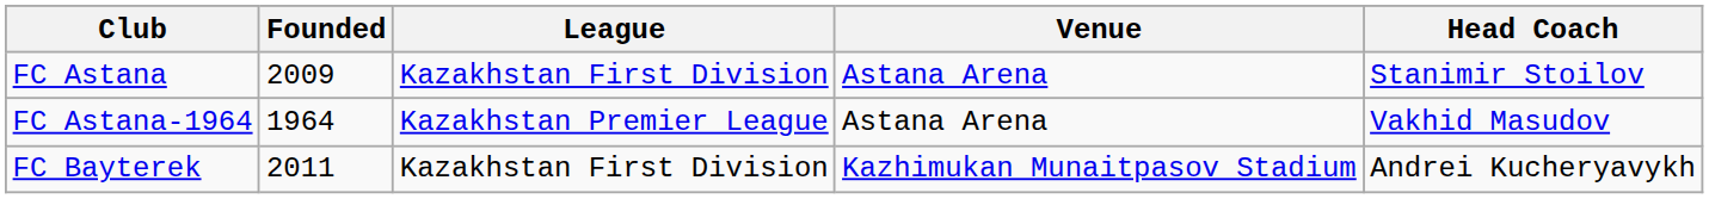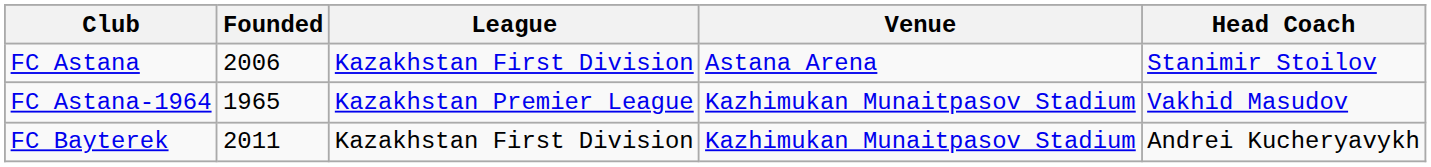 <table class="wikitable">
 <tr>
 <th scope="col">Club</th>
 <th scope="col">Founded</th>
 <th scope="col">League</th>
 <th scope="col">Venue</th>
 <th scope="col">Head Coach</th>
 </tr>
 <tr>
 <td><a href='#'>FC Astana</a></td>
-<td>2009</td>
+<td>2006</td>
 <td><a href='#'>Kazakhstan First Division</a></td>
 <td><a href='#'>Astana Arena</a></td>
 <td><a href='#'>Stanimir Stoilov</a></td>
 </tr>
 <tr>
 <td><a href='#'>FC Astana-1964</a></td>
-<td>1964</td>
+<td>1965</td>
 <td><a href='#'>Kazakhstan Premier League</a></td>
-<td>Astana Arena</td>
+<td><a href='#'>Kazhimukan Munaitpasov Stadium</a></td>
 <td><a href='#'>Vakhid Masudov</a></td>
 </tr>
 <tr>
 <td><a href='#'>FC Bayterek</a></td>
 <td>2011</td>
 <td>Kazakhstan First Division</td>
 <td><a href='#'>Kazhimukan Munaitpasov Stadium</a></td>
 <td>Andrei Kucheryavykh</td>
 </tr>
 </table>
